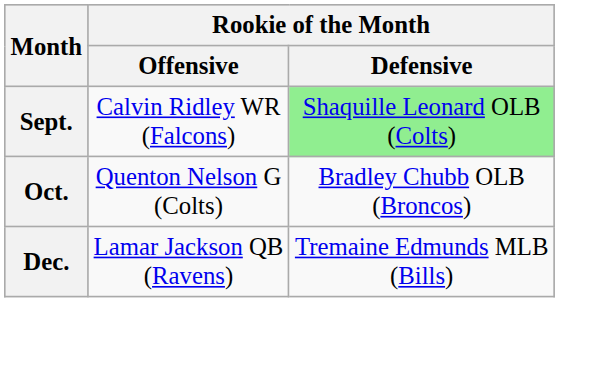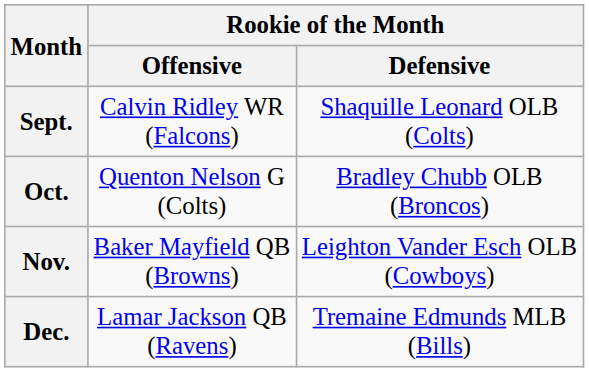 <table class="wikitable" style="font-size: 95%; text-align: center;">
 <tr>
 <th rowspan=2>Month</th>
 <th colspan=2>Rookie of the Month</th>
 </tr>
 <tr>
 <th>Offensive</th>
 <th>Defensive</th>
 </tr>
 <tr>
 <th>Sept.</th>
 <td><a href='#'>Calvin Ridley</a> WR<br>(<a href='#'>Falcons</a>)</td>
-<td style="background: lightgreen;"><a href='#'>Shaquille Leonard</a> OLB<br>(<a href='#'>Colts</a>)</td>
+<td><a href='#'>Shaquille Leonard</a> OLB<br>(<a href='#'>Colts</a>)</td>
 </tr>
 <tr>
 <th>Oct.</th>
 <td><a href='#'>Quenton Nelson</a> G<br>(Colts)</td>
 <td><a href='#'>Bradley Chubb</a> OLB<br>(<a href='#'>Broncos</a>)</td>
 </tr>
 <tr>
+<th>Nov.</th>
+<td><a href='#'>Baker Mayfield</a> QB<br>(<a href='#'>Browns</a>)</td>
+<td><a href='#'>Leighton Vander Esch</a> OLB<br>(<a href='#'>Cowboys</a>)</td>
+</tr>
+<tr>
 <th>Dec.</th>
 <td><a href='#'>Lamar Jackson</a> QB<br>(<a href='#'>Ravens</a>)</td>
 <td><a href='#'>Tremaine Edmunds</a> MLB<br>(<a href='#'>Bills</a>)</td>
 </tr>
 </table>
